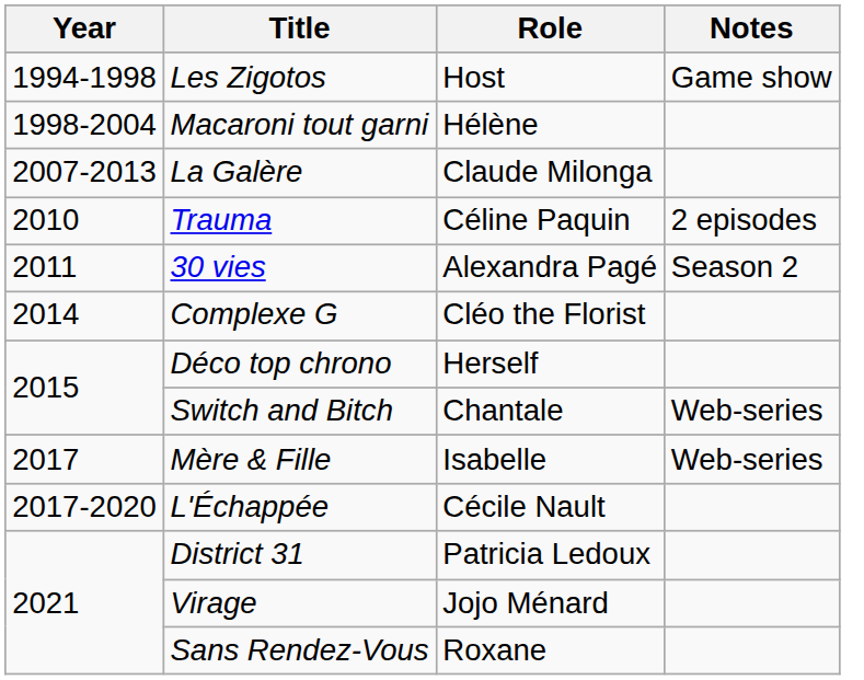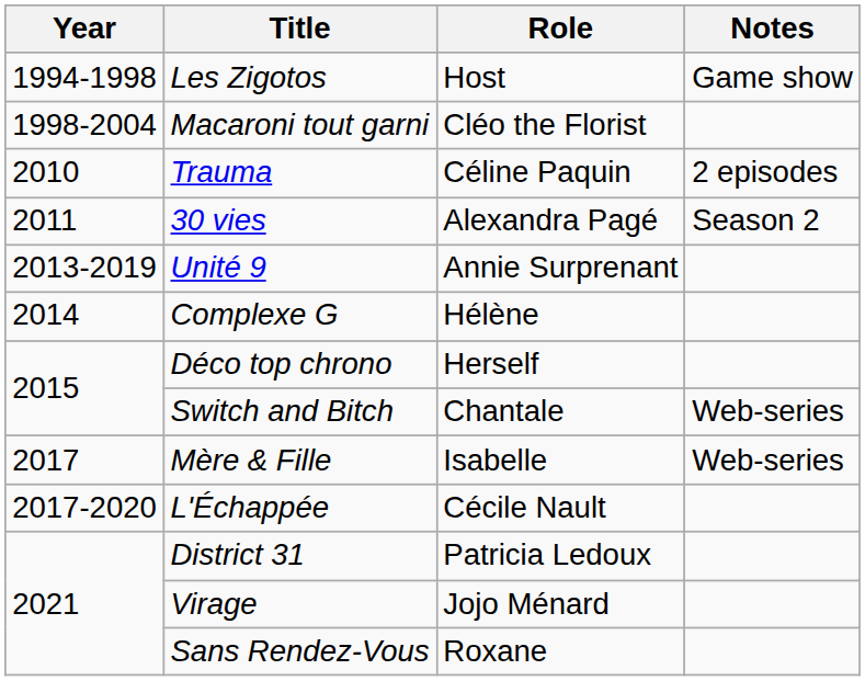 <table class="wikitable sortable">
 <tr>
 <th>Year</th>
 <th>Title</th>
 <th class="unsortable">Role</th>
 <th class="unsortable">Notes</th>
 </tr>
 <tr>
 <td>1994-1998</td>
 <td><em>Les Zigotos</em></td>
 <td>Host</td>
 <td>Game show</td>
 </tr>
 <tr>
 <td>1998-2004</td>
 <td><em>Macaroni tout garni</em></td>
-<td>Hélène</td>
-<td></td>
-</tr>
-<tr>
-<td>2007-2013</td>
-<td><em>La Galère</em></td>
-<td>Claude Milonga</td>
+<td>Cléo the Florist</td>
 <td></td>
 </tr>
 <tr>
 <td>2010</td>
 <td><em><a href='#'>Trauma</a></em></td>
 <td>Céline Paquin</td>
 <td>2 episodes</td>
 </tr>
 <tr>
 <td>2011</td>
 <td><em><a href='#'>30 vies</a></em></td>
 <td>Alexandra Pagé</td>
 <td>Season 2</td>
 </tr>
 <tr>
+<td>2013-2019</td>
+<td><em><a href='#'>Unité 9</a></em></td>
+<td>Annie Surprenant</td>
+<td></td>
+</tr>
+<tr>
 <td>2014</td>
 <td><em>Complexe G</em></td>
-<td>Cléo the Florist</td>
+<td>Hélène</td>
 <td></td>
 </tr>
 <tr>
 <td rowspan="2">2015</td>
 <td><em>Déco top chrono</em></td>
 <td>Herself</td>
 <td></td>
 </tr>
 <tr>
 <td><em>Switch and Bitch</em></td>
 <td>Chantale</td>
 <td>Web-series</td>
 </tr>
 <tr>
 <td>2017</td>
 <td><em>Mère & Fille</em></td>
 <td>Isabelle</td>
 <td>Web-series</td>
 </tr>
 <tr>
 <td>2017-2020</td>
 <td><em>L'Échappée</em></td>
 <td>Cécile Nault</td>
 <td></td>
 </tr>
 <tr>
 <td rowspan="3">2021</td>
 <td><em>District 31</em></td>
 <td>Patricia Ledoux</td>
 <td></td>
 </tr>
 <tr>
 <td><em>Virage</em></td>
 <td>Jojo Ménard</td>
 <td></td>
 </tr>
 <tr>
 <td><em>Sans Rendez-Vous</em></td>
 <td>Roxane</td>
 <td></td>
 </tr>
 </table>
